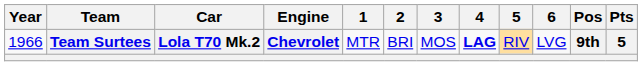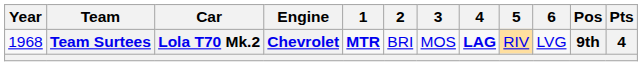 <table class="wikitable" style="text-align:center; font-size:90%">
 <tr>
 <th>Year</th>
 <th>Team</th>
 <th>Car</th>
 <th>Engine</th>
 <th>1</th>
 <th>2</th>
 <th>3</th>
 <th>4</th>
 <th>5</th>
 <th>6</th>
 <th>Pos</th>
 <th>Pts</th>
 </tr>
 <tr>
-<td><a href='#'>1966</a></td>
+<td><a href='#'>1968</a></td>
 <th><a href='#'>Team Surtees</a></th>
 <th><a href='#'>Lola T70</a> Mk.2</th>
 <th><a href='#'>Chevrolet</a></th>
-<td style="background:#;"><a href='#'>MTR</a><br></td>
+<td style="background:#;"><strong><a href='#'>MTR</a><br></strong></td>
 <td style="background:#;"><a href='#'>BRI</a><br></td>
 <td style="background:#;"><a href='#'>MOS</a><br></td>
 <td style="background:#;"><strong><a href='#'>LAG</a><br></strong></td>
 <td style="background:#FFDF9F;"><a href='#'>RIV</a><br></td>
 <td style="background:#;"><a href='#'>LVG</a><br></td>
 <th>9th</th>
-<th>5</th>
+<th>4</th>
 </tr>
 <tr>
 <th colspan="12"></th>
 </tr>
 </table>
